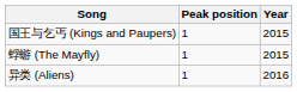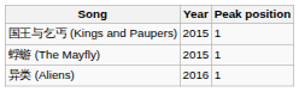 <table class="wikitable">
 <tr>
 <th>Song</th>
+<th>Year</th>
 <th>Peak position</th>
-<th>Year</th>
 </tr>
 <tr>
 <td>国王与乞丐 (Kings and Paupers)</td>
+<td>2015</td>
 <td>1</td>
-<td>2015</td>
 </tr>
 <tr>
 <td>蜉蝣 (The Mayfly)</td>
+<td>2015</td>
 <td>1</td>
-<td>2015</td>
 </tr>
 <tr>
 <td>异类 (Aliens)</td>
+<td>2016</td>
 <td>1</td>
-<td>2016</td>
 </tr>
 </table>
